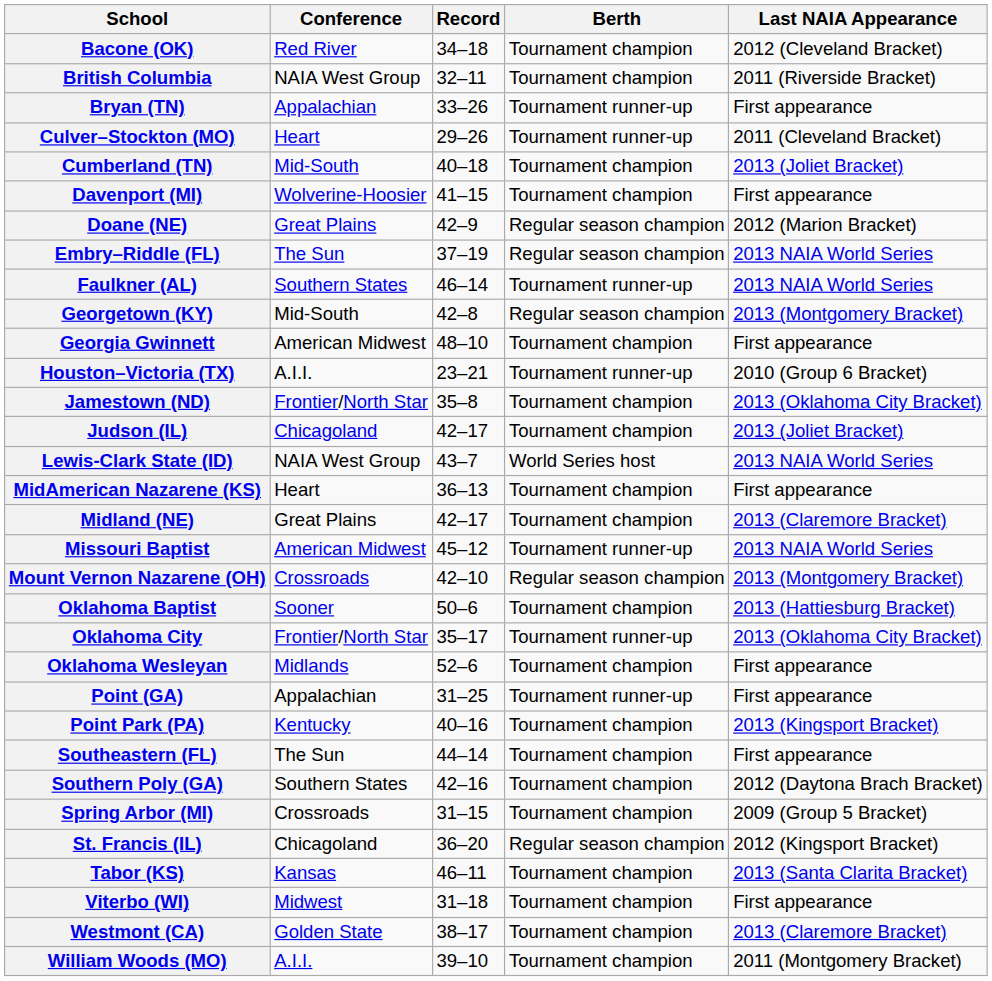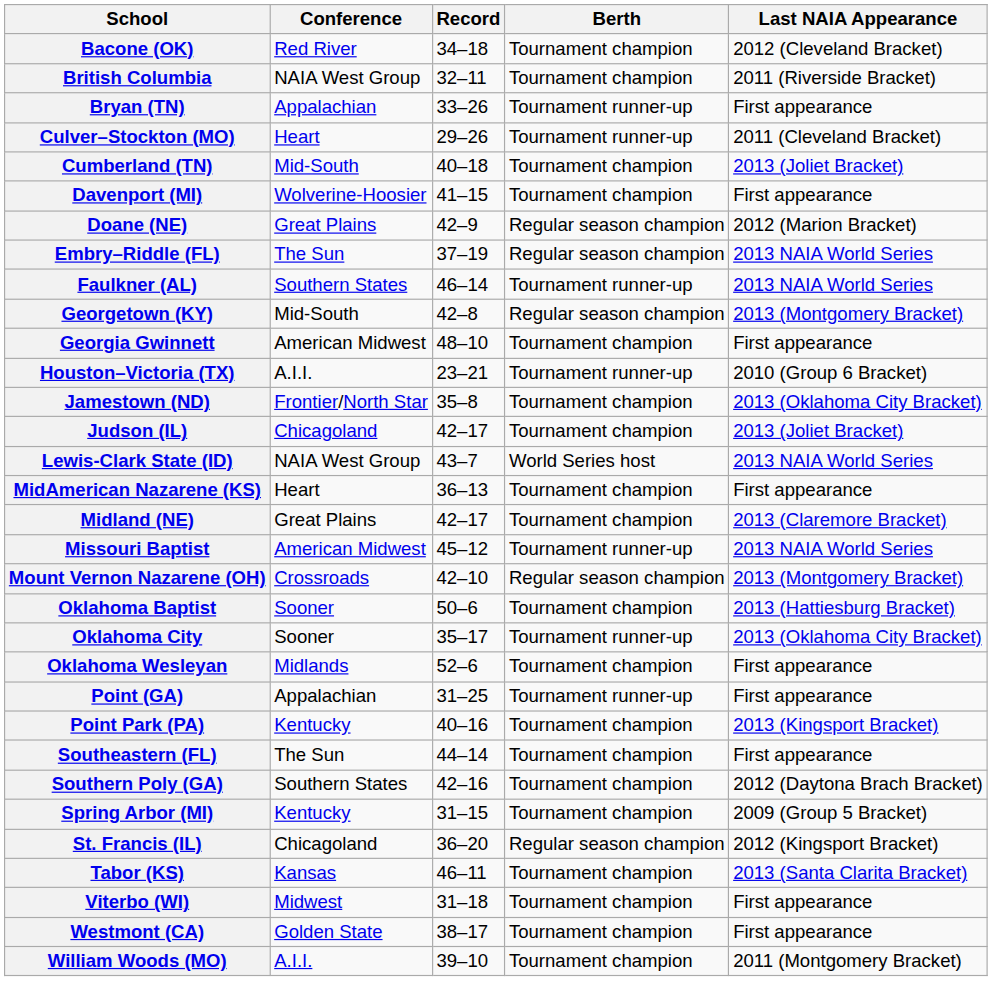 <table class = "wikitable sortable plainrowheaders">
 <tr>
 <th>School</th>
 <th>Conference</th>
 <th>Record</th>
 <th>Berth</th>
 <th>Last NAIA Appearance</th>
 </tr>
 <tr>
 <th scope="row"><a href='#'>Bacone (OK)</a></th>
 <td><a href='#'>Red River</a></td>
 <td>34–18</td>
 <td>Tournament champion</td>
 <td>2012 (Cleveland Bracket)</td>
 </tr>
 <tr>
 <th scope="row"><a href='#'>British Columbia</a></th>
 <td>NAIA West Group</td>
 <td>32–11</td>
 <td>Tournament champion</td>
 <td>2011 (Riverside Bracket)</td>
 </tr>
 <tr>
 <th scope="row"><a href='#'>Bryan (TN)</a></th>
 <td><a href='#'>Appalachian</a></td>
 <td>33–26</td>
 <td>Tournament runner-up</td>
 <td>First appearance</td>
 </tr>
 <tr>
 <th scope="row"><a href='#'>Culver–Stockton (MO)</a></th>
 <td><a href='#'>Heart</a></td>
 <td>29–26</td>
 <td>Tournament runner-up</td>
 <td>2011 (Cleveland Bracket)</td>
 </tr>
 <tr>
 <th scope="row"><a href='#'>Cumberland (TN)</a></th>
 <td><a href='#'>Mid-South</a></td>
 <td>40–18</td>
 <td>Tournament champion</td>
 <td><a href='#'>2013 (Joliet Bracket)</a></td>
 </tr>
 <tr>
 <th scope="row"><a href='#'>Davenport (MI)</a></th>
 <td><a href='#'>Wolverine-Hoosier</a></td>
 <td>41–15</td>
 <td>Tournament champion</td>
 <td>First appearance</td>
 </tr>
 <tr>
 <th scope="row"><a href='#'>Doane (NE)</a></th>
 <td><a href='#'>Great Plains</a></td>
 <td>42–9</td>
 <td>Regular season champion</td>
 <td>2012 (Marion Bracket)</td>
 </tr>
 <tr>
 <th scope="row"><a href='#'>Embry–Riddle (FL)</a></th>
 <td><a href='#'>The Sun</a></td>
 <td>37–19</td>
 <td>Regular season champion</td>
 <td><a href='#'>2013 NAIA World Series</a></td>
 </tr>
 <tr>
 <th scope="row"><a href='#'>Faulkner (AL)</a></th>
 <td><a href='#'>Southern States</a></td>
 <td>46–14</td>
 <td>Tournament runner-up</td>
 <td><a href='#'>2013 NAIA World Series</a></td>
 </tr>
 <tr>
 <th scope="row"><a href='#'>Georgetown (KY)</a></th>
 <td>Mid-South</td>
 <td>42–8</td>
 <td>Regular season champion</td>
 <td><a href='#'>2013 (Montgomery Bracket)</a></td>
 </tr>
 <tr>
 <th scope="row"><a href='#'>Georgia Gwinnett</a></th>
 <td>American Midwest</td>
 <td>48–10</td>
 <td>Tournament champion</td>
 <td>First appearance</td>
 </tr>
 <tr>
 <th scope="row"><a href='#'>Houston–Victoria (TX)</a></th>
 <td>A.I.I.</td>
 <td>23–21</td>
 <td>Tournament runner-up</td>
 <td>2010 (Group 6 Bracket)</td>
 </tr>
 <tr>
 <th scope="row"><a href='#'>Jamestown (ND)</a></th>
 <td><a href='#'>Frontier</a>/<a href='#'>North Star</a></td>
 <td>35–8</td>
 <td>Tournament champion</td>
 <td><a href='#'>2013 (Oklahoma City Bracket)</a></td>
 </tr>
 <tr>
 <th scope="row"><a href='#'>Judson (IL)</a></th>
 <td><a href='#'>Chicagoland</a></td>
 <td>42–17</td>
 <td>Tournament champion</td>
 <td><a href='#'>2013 (Joliet Bracket)</a></td>
 </tr>
 <tr>
 <th scope="row"><a href='#'>Lewis-Clark State (ID)</a></th>
 <td>NAIA West Group</td>
 <td>43–7</td>
 <td>World Series host</td>
 <td><a href='#'>2013 NAIA World Series</a></td>
 </tr>
 <tr>
 <th scope="row"><a href='#'>MidAmerican Nazarene (KS)</a></th>
 <td>Heart</td>
 <td>36–13</td>
 <td>Tournament champion</td>
 <td>First appearance</td>
 </tr>
 <tr>
 <th scope="row"><a href='#'>Midland (NE)</a></th>
 <td>Great Plains</td>
 <td>42–17</td>
 <td>Tournament champion</td>
 <td><a href='#'>2013 (Claremore Bracket)</a></td>
 </tr>
 <tr>
 <th scope="row"><a href='#'>Missouri Baptist</a></th>
 <td><a href='#'>American Midwest</a></td>
 <td>45–12</td>
 <td>Tournament runner-up</td>
 <td><a href='#'>2013 NAIA World Series</a></td>
 </tr>
 <tr>
 <th scope="row"><a href='#'>Mount Vernon Nazarene (OH)</a></th>
 <td><a href='#'>Crossroads</a></td>
 <td>42–10</td>
 <td>Regular season champion</td>
 <td><a href='#'>2013 (Montgomery Bracket)</a></td>
 </tr>
 <tr>
 <th scope="row"><a href='#'>Oklahoma Baptist</a></th>
 <td><a href='#'>Sooner</a></td>
 <td>50–6</td>
 <td>Tournament champion</td>
 <td><a href='#'>2013 (Hattiesburg Bracket)</a></td>
 </tr>
 <tr>
 <th scope="row"><a href='#'>Oklahoma City</a></th>
-<td><a href='#'>Frontier</a>/<a href='#'>North Star</a></td>
+<td>Sooner</td>
 <td>35–17</td>
 <td>Tournament runner-up</td>
 <td><a href='#'>2013 (Oklahoma City Bracket)</a></td>
 </tr>
 <tr>
 <th scope="row"><a href='#'>Oklahoma Wesleyan</a></th>
 <td><a href='#'>Midlands</a></td>
 <td>52–6</td>
 <td>Tournament champion</td>
 <td>First appearance</td>
 </tr>
 <tr>
 <th scope="row"><a href='#'>Point (GA)</a></th>
 <td>Appalachian</td>
 <td>31–25</td>
 <td>Tournament runner-up</td>
 <td>First appearance</td>
 </tr>
 <tr>
 <th scope="row"><a href='#'>Point Park (PA)</a></th>
 <td><a href='#'>Kentucky</a></td>
 <td>40–16</td>
 <td>Tournament champion</td>
 <td><a href='#'>2013 (Kingsport Bracket)</a></td>
 </tr>
 <tr>
 <th scope="row"><a href='#'>Southeastern (FL)</a></th>
 <td>The Sun</td>
 <td>44–14</td>
 <td>Tournament champion</td>
 <td>First appearance</td>
 </tr>
 <tr>
 <th scope="row"><a href='#'>Southern Poly (GA)</a></th>
 <td>Southern States</td>
 <td>42–16</td>
 <td>Tournament champion</td>
 <td>2012 (Daytona Brach Bracket)</td>
 </tr>
 <tr>
 <th scope="row"><a href='#'>Spring Arbor (MI)</a></th>
-<td>Crossroads</td>
+<td><a href='#'>Kentucky</a></td>
 <td>31–15</td>
 <td>Tournament champion</td>
 <td>2009 (Group 5 Bracket)</td>
 </tr>
 <tr>
 <th scope="row"><a href='#'>St. Francis (IL)</a></th>
 <td>Chicagoland</td>
 <td>36–20</td>
 <td>Regular season champion</td>
 <td>2012 (Kingsport Bracket)</td>
 </tr>
 <tr>
 <th scope="row"><a href='#'>Tabor (KS)</a></th>
 <td><a href='#'>Kansas</a></td>
 <td>46–11</td>
 <td>Tournament champion</td>
 <td><a href='#'>2013 (Santa Clarita Bracket)</a></td>
 </tr>
 <tr>
 <th scope="row"><a href='#'>Viterbo (WI)</a></th>
 <td><a href='#'>Midwest</a></td>
 <td>31–18</td>
 <td>Tournament champion</td>
 <td>First appearance</td>
 </tr>
 <tr>
 <th scope="row"><a href='#'>Westmont (CA)</a></th>
 <td><a href='#'>Golden State</a></td>
 <td>38–17</td>
 <td>Tournament champion</td>
-<td><a href='#'>2013 (Claremore Bracket)</a></td>
+<td>First appearance</td>
 </tr>
 <tr>
 <th scope="row"><a href='#'>William Woods (MO)</a></th>
 <td><a href='#'>A.I.I.</a></td>
 <td>39–10</td>
 <td>Tournament champion</td>
 <td>2011 (Montgomery Bracket)</td>
 </tr>
 </table>
